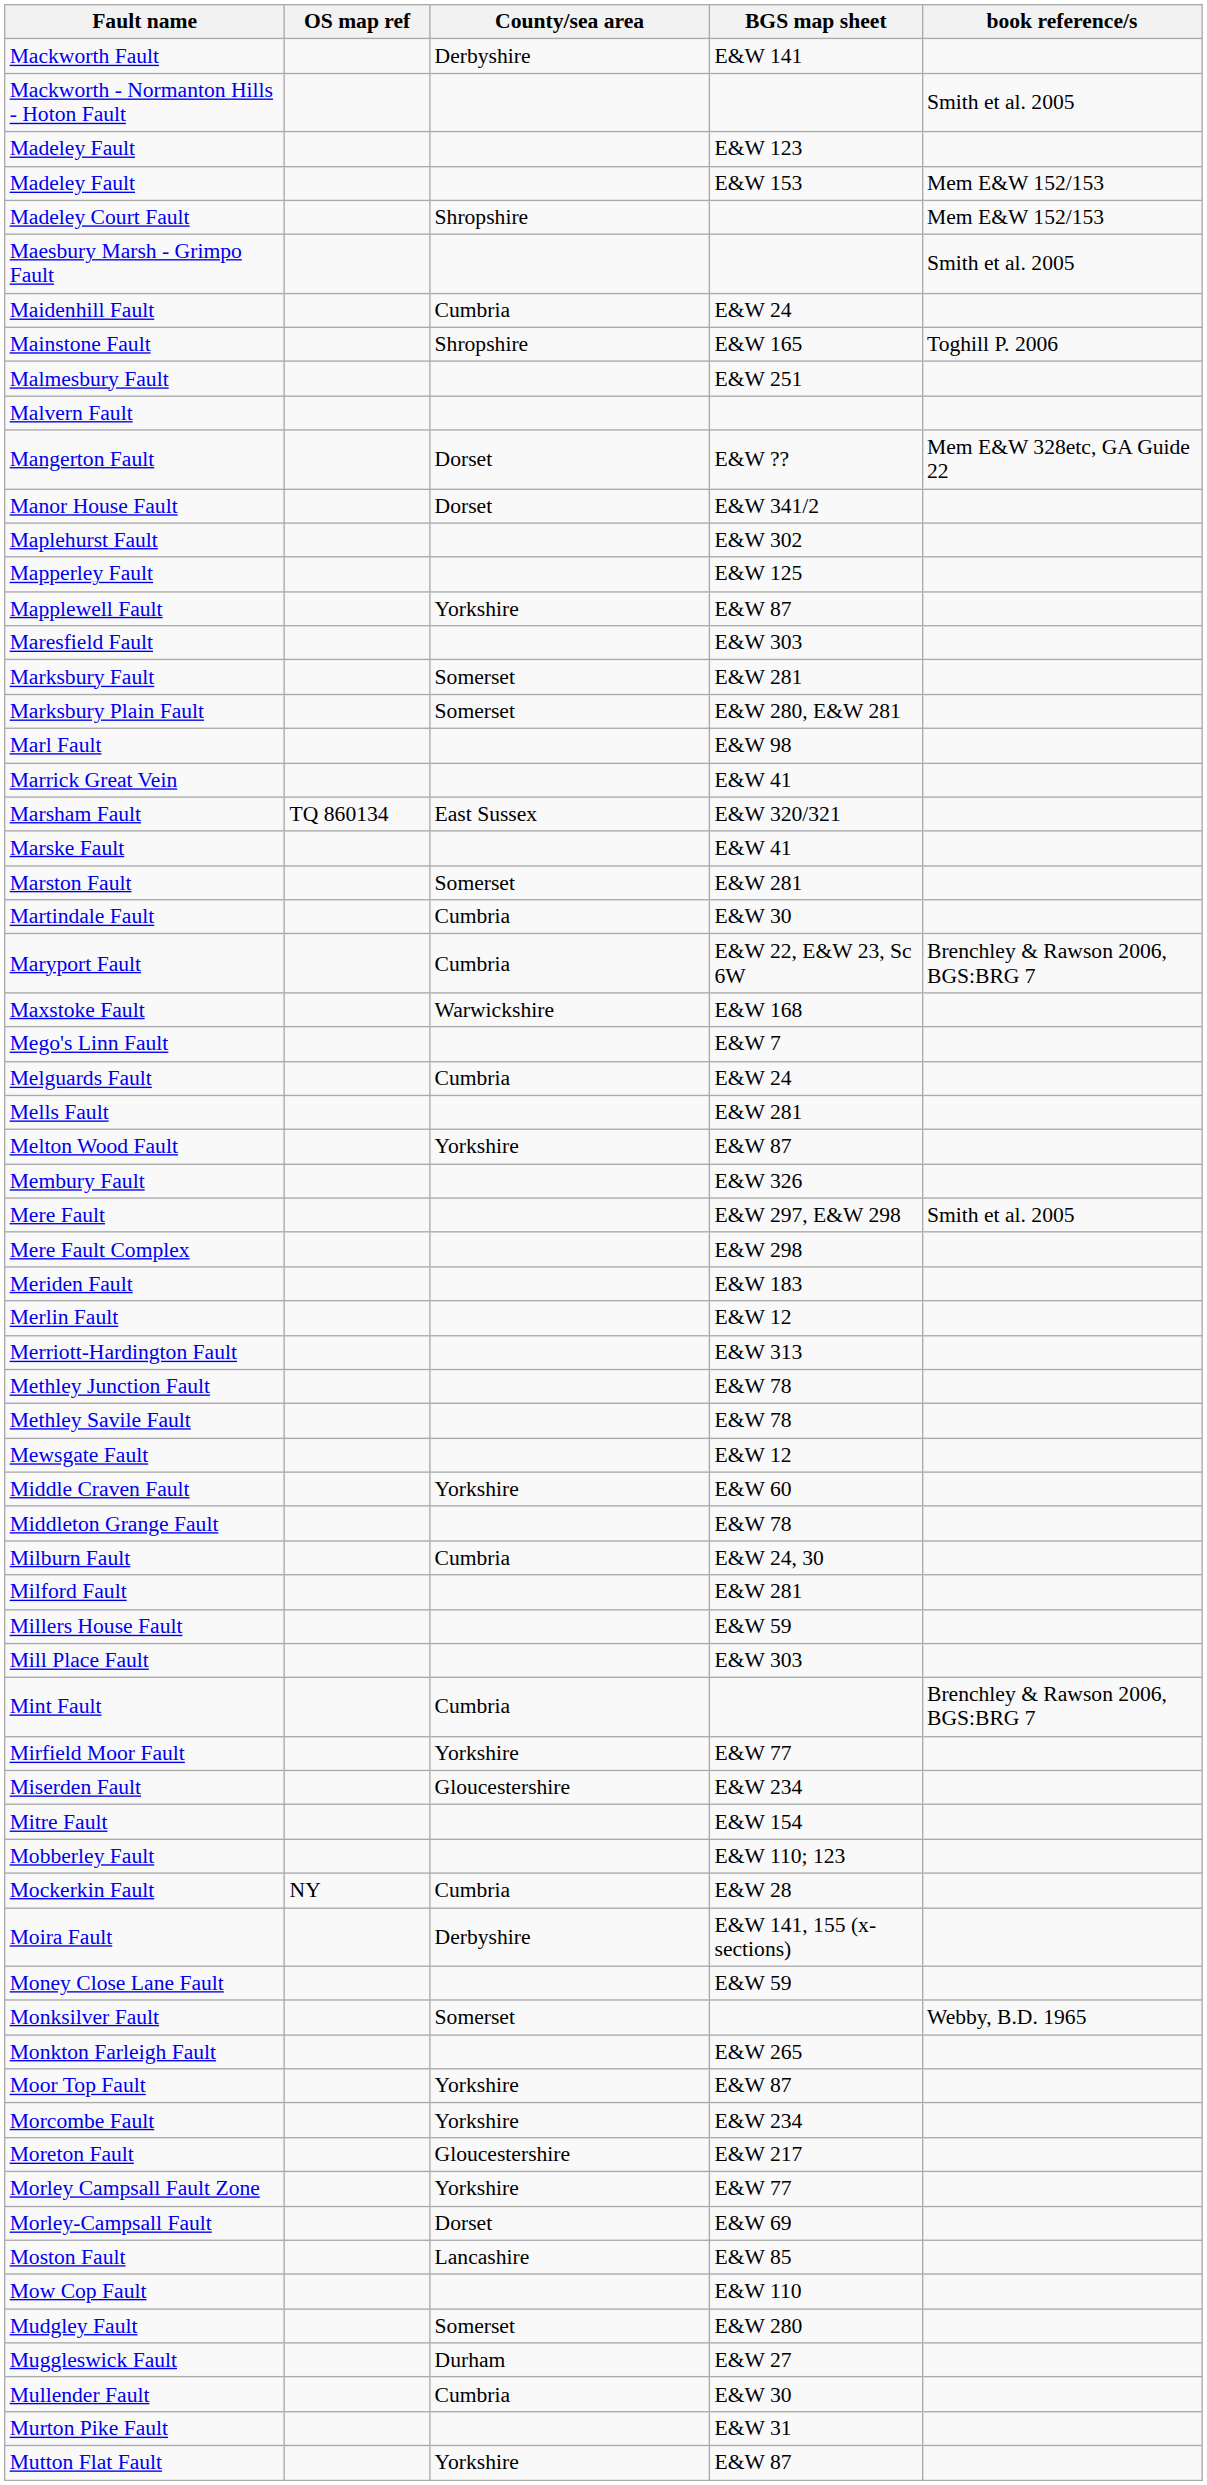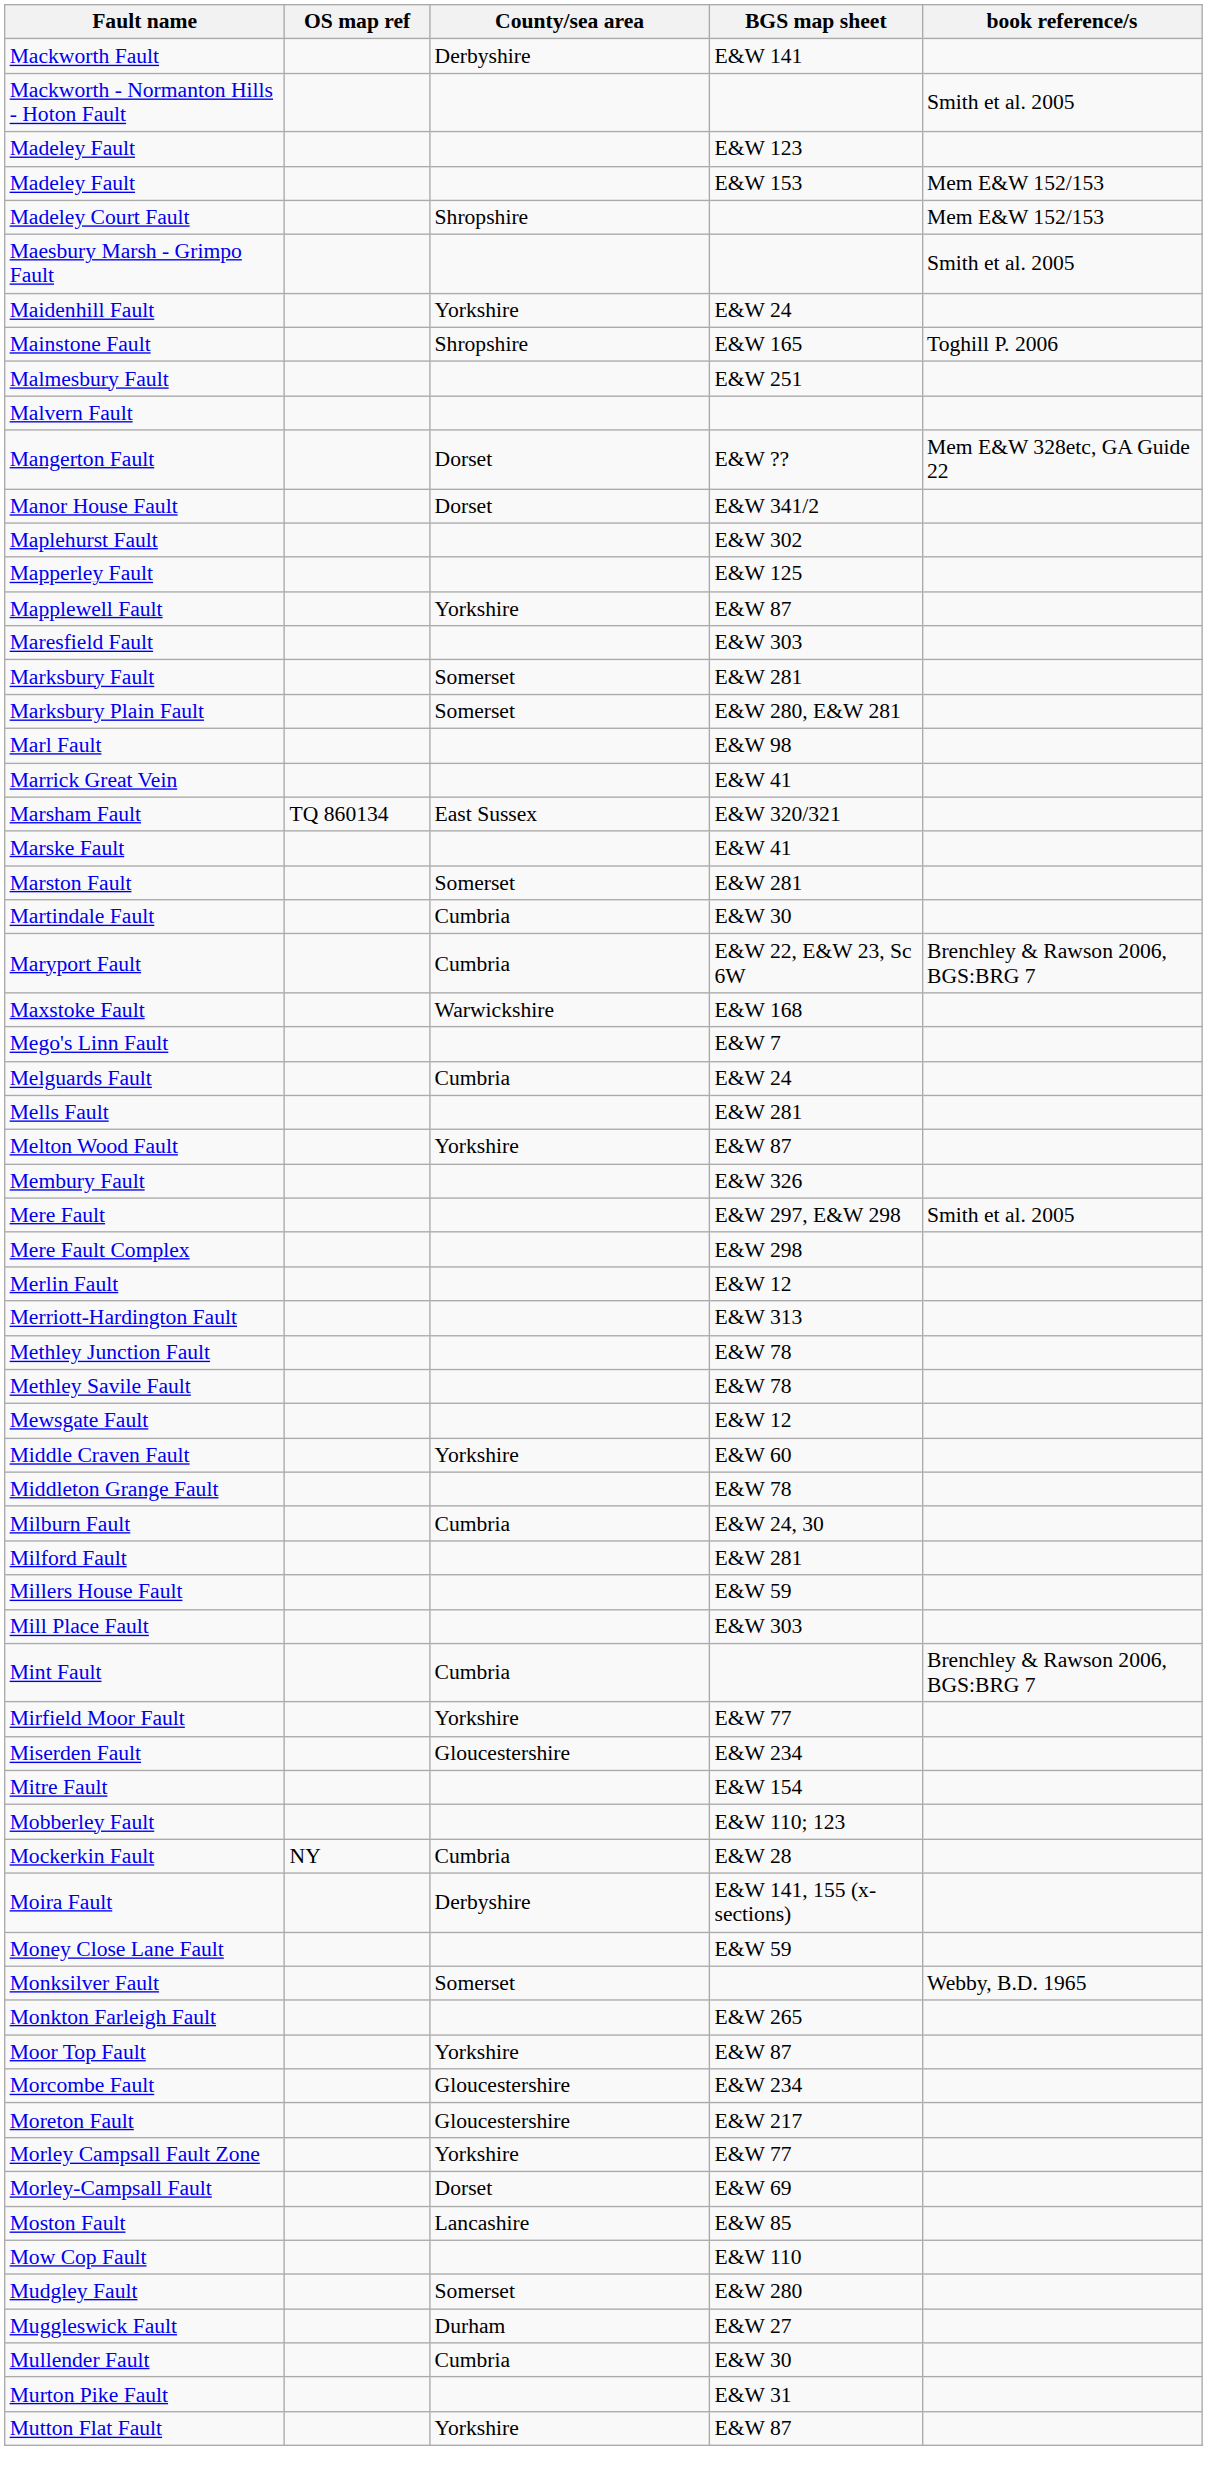 <table class="wikitable">
 <tr>
 <th width="200pt">Fault name</th>
 <th width="100pt">OS map ref</th>
 <th width="200pt">County/sea area</th>
 <th width="150pt">BGS map sheet</th>
 <th width="200pt">book reference/s</th>
 </tr>
 <tr>
 <td><a href='#'>Mackworth Fault</a></td>
 <td></td>
 <td>Derbyshire</td>
 <td>E&W 141</td>
 <td></td>
 </tr>
 <tr>
 <td><a href='#'>Mackworth - Normanton Hills - Hoton Fault</a></td>
 <td></td>
 <td></td>
 <td></td>
 <td>Smith et al. 2005</td>
 </tr>
 <tr>
 <td><a href='#'>Madeley Fault</a></td>
 <td></td>
 <td></td>
 <td>E&W 123</td>
 <td></td>
 </tr>
 <tr>
 <td><a href='#'>Madeley Fault</a></td>
 <td></td>
 <td></td>
 <td>E&W 153</td>
 <td>Mem E&W 152/153</td>
 </tr>
 <tr>
 <td><a href='#'>Madeley Court Fault</a></td>
 <td></td>
 <td>Shropshire</td>
 <td></td>
 <td>Mem E&W 152/153</td>
 </tr>
 <tr>
 <td><a href='#'>Maesbury Marsh - Grimpo Fault</a></td>
 <td></td>
 <td></td>
 <td></td>
 <td>Smith et al. 2005</td>
 </tr>
 <tr>
 <td><a href='#'>Maidenhill Fault</a></td>
 <td></td>
-<td>Cumbria</td>
+<td>Yorkshire</td>
 <td>E&W 24</td>
 <td></td>
 </tr>
 <tr>
 <td><a href='#'>Mainstone Fault</a></td>
 <td></td>
 <td>Shropshire</td>
 <td>E&W 165</td>
 <td>Toghill P. 2006</td>
 </tr>
 <tr>
 <td><a href='#'>Malmesbury Fault</a></td>
 <td></td>
 <td></td>
 <td>E&W 251</td>
 <td></td>
 </tr>
 <tr>
 <td><a href='#'>Malvern Fault</a></td>
 <td></td>
 <td></td>
 <td></td>
 <td></td>
 </tr>
 <tr>
 <td><a href='#'>Mangerton Fault</a></td>
 <td></td>
 <td>Dorset</td>
 <td>E&W ??</td>
 <td>Mem E&W 328etc, GA Guide 22</td>
 </tr>
 <tr>
 <td><a href='#'>Manor House Fault</a></td>
 <td></td>
 <td>Dorset</td>
 <td>E&W 341/2</td>
 <td></td>
 </tr>
 <tr>
 <td><a href='#'>Maplehurst Fault</a></td>
 <td></td>
 <td></td>
 <td>E&W 302</td>
 <td></td>
 </tr>
 <tr>
 <td><a href='#'>Mapperley Fault</a></td>
 <td></td>
 <td></td>
 <td>E&W 125</td>
 <td></td>
 </tr>
 <tr>
 <td><a href='#'>Mapplewell Fault</a></td>
 <td></td>
 <td>Yorkshire</td>
 <td>E&W 87</td>
 <td></td>
 </tr>
 <tr>
 <td><a href='#'>Maresfield Fault</a></td>
 <td></td>
 <td></td>
 <td>E&W 303</td>
 <td></td>
 </tr>
 <tr>
 <td><a href='#'>Marksbury Fault</a></td>
 <td></td>
 <td>Somerset</td>
 <td>E&W 281</td>
 <td></td>
 </tr>
 <tr>
 <td><a href='#'>Marksbury Plain Fault</a></td>
 <td></td>
 <td>Somerset</td>
 <td>E&W 280, E&W 281</td>
 <td></td>
 </tr>
 <tr>
 <td><a href='#'>Marl Fault</a></td>
 <td></td>
 <td></td>
 <td>E&W 98</td>
 <td></td>
 </tr>
 <tr>
 <td><a href='#'>Marrick Great Vein</a></td>
 <td></td>
 <td></td>
 <td>E&W 41</td>
 <td></td>
 </tr>
 <tr>
 <td><a href='#'>Marsham Fault</a></td>
 <td>TQ 860134</td>
 <td>East Sussex</td>
 <td>E&W 320/321</td>
 <td></td>
 </tr>
 <tr>
 <td><a href='#'>Marske Fault</a></td>
 <td></td>
 <td></td>
 <td>E&W 41</td>
 <td></td>
 </tr>
 <tr>
 <td><a href='#'>Marston Fault</a></td>
 <td></td>
 <td>Somerset</td>
 <td>E&W 281</td>
 <td></td>
 </tr>
 <tr>
 <td><a href='#'>Martindale Fault</a></td>
 <td></td>
 <td>Cumbria</td>
 <td>E&W 30</td>
 <td></td>
 </tr>
 <tr>
 <td><a href='#'>Maryport Fault</a></td>
 <td></td>
 <td>Cumbria</td>
 <td>E&W 22, E&W 23, Sc 6W</td>
 <td>Brenchley & Rawson 2006, BGS:BRG 7</td>
 </tr>
 <tr>
 <td><a href='#'>Maxstoke Fault</a></td>
 <td></td>
 <td>Warwickshire</td>
 <td>E&W 168</td>
 <td></td>
 </tr>
 <tr>
 <td><a href='#'>Mego's Linn Fault</a></td>
 <td></td>
 <td></td>
 <td>E&W 7</td>
 <td></td>
 </tr>
 <tr>
 <td><a href='#'>Melguards Fault</a></td>
 <td></td>
 <td>Cumbria</td>
 <td>E&W 24</td>
 <td></td>
 </tr>
 <tr>
 <td><a href='#'>Mells Fault</a></td>
 <td></td>
 <td></td>
 <td>E&W 281</td>
 <td></td>
 </tr>
 <tr>
 <td><a href='#'>Melton Wood Fault</a></td>
 <td></td>
 <td>Yorkshire</td>
 <td>E&W 87</td>
 <td></td>
 </tr>
 <tr>
 <td><a href='#'>Membury Fault</a></td>
 <td></td>
 <td></td>
 <td>E&W 326</td>
 <td></td>
 </tr>
 <tr>
 <td><a href='#'>Mere Fault</a></td>
 <td></td>
 <td></td>
 <td>E&W 297, E&W 298</td>
 <td>Smith et al. 2005</td>
 </tr>
 <tr>
 <td><a href='#'>Mere Fault Complex</a></td>
 <td></td>
 <td></td>
 <td>E&W 298</td>
 <td></td>
 </tr>
 <tr>
-<td><a href='#'>Meriden Fault</a></td>
-<td></td>
-<td></td>
-<td>E&W 183</td>
-<td></td>
-</tr>
-<tr>
 <td><a href='#'>Merlin Fault</a></td>
 <td></td>
 <td></td>
 <td>E&W 12</td>
 <td></td>
 </tr>
 <tr>
 <td><a href='#'>Merriott-Hardington Fault</a></td>
 <td></td>
 <td></td>
 <td>E&W 313</td>
 <td></td>
 </tr>
 <tr>
 <td><a href='#'>Methley Junction Fault</a></td>
 <td></td>
 <td></td>
 <td>E&W 78</td>
 <td></td>
 </tr>
 <tr>
 <td><a href='#'>Methley Savile Fault</a></td>
 <td></td>
 <td></td>
 <td>E&W 78</td>
 <td></td>
 </tr>
 <tr>
 <td><a href='#'>Mewsgate Fault</a></td>
 <td></td>
 <td></td>
 <td>E&W 12</td>
 <td></td>
 </tr>
 <tr>
 <td><a href='#'>Middle Craven Fault</a></td>
 <td></td>
 <td>Yorkshire</td>
 <td>E&W 60</td>
 <td></td>
 </tr>
 <tr>
 <td><a href='#'>Middleton Grange Fault</a></td>
 <td></td>
 <td></td>
 <td>E&W 78</td>
 <td></td>
 </tr>
 <tr>
 <td><a href='#'>Milburn Fault</a></td>
 <td></td>
 <td>Cumbria</td>
 <td>E&W 24, 30</td>
 <td></td>
 </tr>
 <tr>
 <td><a href='#'>Milford Fault</a></td>
 <td></td>
 <td></td>
 <td>E&W 281</td>
 <td></td>
 </tr>
 <tr>
 <td><a href='#'>Millers House Fault</a></td>
 <td></td>
 <td></td>
 <td>E&W 59</td>
 <td></td>
 </tr>
 <tr>
 <td><a href='#'>Mill Place Fault</a></td>
 <td></td>
 <td></td>
 <td>E&W 303</td>
 <td></td>
 </tr>
 <tr>
 <td><a href='#'>Mint Fault</a></td>
 <td></td>
 <td>Cumbria</td>
 <td></td>
 <td>Brenchley & Rawson 2006, BGS:BRG 7</td>
 </tr>
 <tr>
 <td><a href='#'>Mirfield Moor Fault</a></td>
 <td></td>
 <td>Yorkshire</td>
 <td>E&W 77</td>
 <td></td>
 </tr>
 <tr>
 <td><a href='#'>Miserden Fault</a></td>
 <td></td>
 <td>Gloucestershire</td>
 <td>E&W 234</td>
 <td></td>
 </tr>
 <tr>
 <td><a href='#'>Mitre Fault</a></td>
 <td></td>
 <td></td>
 <td>E&W 154</td>
 <td></td>
 </tr>
 <tr>
 <td><a href='#'>Mobberley Fault</a></td>
 <td></td>
 <td></td>
 <td>E&W 110; 123</td>
 <td></td>
 </tr>
 <tr>
 <td><a href='#'>Mockerkin Fault</a></td>
 <td>NY</td>
 <td>Cumbria</td>
 <td>E&W 28</td>
 <td></td>
 </tr>
 <tr>
 <td><a href='#'>Moira Fault</a></td>
 <td></td>
 <td>Derbyshire</td>
 <td>E&W 141, 155 (x-sections)</td>
 <td></td>
 </tr>
 <tr>
 <td><a href='#'>Money Close Lane Fault</a></td>
 <td></td>
 <td></td>
 <td>E&W 59</td>
 <td></td>
 </tr>
 <tr>
 <td><a href='#'>Monksilver Fault</a></td>
 <td></td>
 <td>Somerset</td>
 <td></td>
 <td>Webby, B.D. 1965</td>
 </tr>
 <tr>
 <td><a href='#'>Monkton Farleigh Fault</a></td>
 <td></td>
 <td></td>
 <td>E&W 265</td>
 <td></td>
 </tr>
 <tr>
 <td><a href='#'>Moor Top Fault</a></td>
 <td></td>
 <td>Yorkshire</td>
 <td>E&W 87</td>
 <td></td>
 </tr>
 <tr>
 <td><a href='#'>Morcombe Fault</a></td>
 <td></td>
-<td>Yorkshire</td>
+<td>Gloucestershire</td>
 <td>E&W 234</td>
 <td></td>
 </tr>
 <tr>
 <td><a href='#'>Moreton Fault</a></td>
 <td></td>
 <td>Gloucestershire</td>
 <td>E&W 217</td>
 <td></td>
 </tr>
 <tr>
 <td><a href='#'>Morley Campsall Fault Zone</a></td>
 <td></td>
 <td>Yorkshire</td>
 <td>E&W 77</td>
 <td></td>
 </tr>
 <tr>
 <td><a href='#'>Morley-Campsall Fault</a></td>
 <td></td>
 <td>Dorset</td>
 <td>E&W 69</td>
 <td></td>
 </tr>
 <tr>
 <td><a href='#'>Moston Fault</a></td>
 <td></td>
 <td>Lancashire</td>
 <td>E&W 85</td>
 <td></td>
 </tr>
 <tr>
 <td><a href='#'>Mow Cop Fault</a></td>
 <td></td>
 <td></td>
 <td>E&W 110</td>
 <td></td>
 </tr>
 <tr>
 <td><a href='#'>Mudgley Fault</a></td>
 <td></td>
 <td>Somerset</td>
 <td>E&W 280</td>
 <td></td>
 </tr>
 <tr>
 <td><a href='#'>Muggleswick Fault</a></td>
 <td></td>
 <td>Durham</td>
 <td>E&W 27</td>
 <td></td>
 </tr>
 <tr>
 <td><a href='#'>Mullender Fault</a></td>
 <td></td>
 <td>Cumbria</td>
 <td>E&W 30</td>
 <td></td>
 </tr>
 <tr>
 <td><a href='#'>Murton Pike Fault</a></td>
 <td></td>
 <td></td>
 <td>E&W 31</td>
 <td></td>
 </tr>
 <tr>
 <td><a href='#'>Mutton Flat Fault</a></td>
 <td></td>
 <td>Yorkshire</td>
 <td>E&W 87</td>
 <td></td>
 </tr>
 <tr>
 </tr>
 </table>
